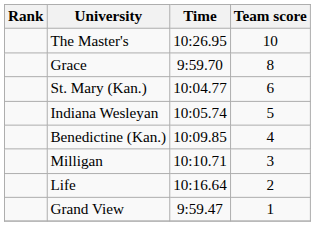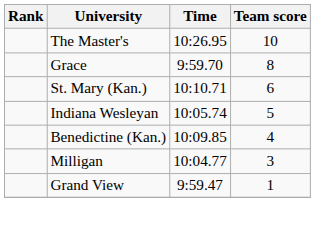 <table class="wikitable sortable" style="text-align:center">
 <tr>
 <th>Rank</th>
 <th>University</th>
 <th>Time</th>
 <th>Team score</th>
 </tr>
 <tr>
 <td></td>
 <td align=left>The Master's</td>
 <td>10:26.95</td>
 <td>10</td>
 </tr>
 <tr>
 <td></td>
 <td align=left>Grace</td>
 <td>9:59.70</td>
 <td>8</td>
 </tr>
 <tr>
 <td></td>
 <td align=left>St. Mary (Kan.)</td>
-<td>10:04.77</td>
+<td>10:10.71</td>
 <td>6</td>
 </tr>
 <tr>
 <td></td>
 <td align=left>Indiana Wesleyan</td>
 <td>10:05.74</td>
 <td>5</td>
 </tr>
 <tr>
 <td></td>
 <td align=left>Benedictine (Kan.)</td>
 <td>10:09.85</td>
 <td>4</td>
 </tr>
 <tr>
 <td></td>
 <td align=left>Milligan</td>
-<td>10:10.71</td>
+<td>10:04.77</td>
 <td>3</td>
-</tr>
-<tr>
-<td></td>
-<td align=left>Life</td>
-<td>10:16.64</td>
-<td>2</td>
 </tr>
 <tr>
 <td></td>
 <td align=left>Grand View</td>
 <td>9:59.47</td>
 <td>1</td>
 </tr>
 <tr>
 </tr>
 </table>
